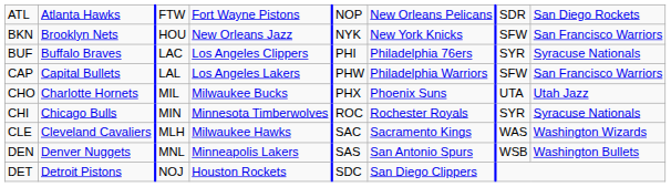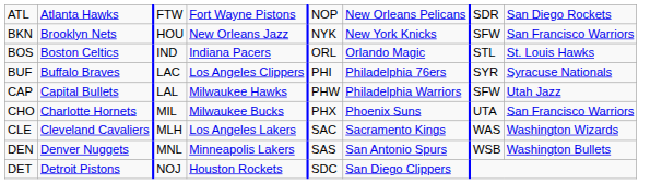 <table class="wikitable" align=center>
 <tr>
 <td>ATL</td>
 <td style="border-right: solid blue"><a href='#'>Atlanta Hawks</a></td>
 <td>FTW</td>
 <td style="border-right: solid blue"><a href='#'>Fort Wayne Pistons</a></td>
 <td>NOP</td>
 <td style="border-right: solid blue"><a href='#'>New Orleans Pelicans</a></td>
 <td>SDR</td>
 <td><a href='#'>San Diego Rockets</a></td>
 </tr>
 <tr>
 <td>BKN</td>
 <td style="border-right: solid blue"><a href='#'>Brooklyn Nets</a></td>
 <td>HOU</td>
 <td style="border-right: solid blue"><a href='#'>New Orleans Jazz</a></td>
 <td>NYK</td>
 <td style="border-right: solid blue"><a href='#'>New York Knicks</a></td>
 <td>SFW</td>
 <td><a href='#'>San Francisco Warriors</a></td>
 </tr>
 <tr>
+<td>BOS</td>
+<td style="border-right: solid blue"><a href='#'>Boston Celtics</a></td>
+<td>IND</td>
+<td style="border-right: solid blue"><a href='#'>Indiana Pacers</a></td>
+<td>ORL</td>
+<td style="border-right: solid blue"><a href='#'>Orlando Magic</a></td>
+<td>STL</td>
+<td><a href='#'>St. Louis Hawks</a></td>
+</tr>
+<tr>
 <td>BUF</td>
 <td style="border-right: solid blue"><a href='#'>Buffalo Braves</a></td>
 <td>LAC</td>
 <td style="border-right: solid blue"><a href='#'>Los Angeles Clippers</a></td>
 <td>PHI</td>
 <td style="border-right: solid blue"><a href='#'>Philadelphia 76ers</a></td>
 <td>SYR</td>
 <td><a href='#'>Syracuse Nationals</a></td>
 </tr>
 <tr>
 <td>CAP</td>
 <td style="border-right: solid blue"><a href='#'>Capital Bullets</a></td>
 <td>LAL</td>
-<td style="border-right: solid blue"><a href='#'>Los Angeles Lakers</a></td>
+<td style="border-right: solid blue"><a href='#'>Milwaukee Hawks</a></td>
 <td>PHW</td>
 <td style="border-right: solid blue"><a href='#'>Philadelphia Warriors</a></td>
 <td>SFW</td>
-<td><a href='#'>San Francisco Warriors</a></td>
+<td><a href='#'>Utah Jazz</a></td>
 </tr>
 <tr>
 <td>CHO</td>
 <td style="border-right: solid blue"><a href='#'>Charlotte Hornets</a></td>
 <td>MIL</td>
 <td style="border-right: solid blue"><a href='#'>Milwaukee Bucks</a></td>
 <td>PHX</td>
 <td style="border-right: solid blue"><a href='#'>Phoenix Suns</a></td>
 <td>UTA</td>
-<td><a href='#'>Utah Jazz</a></td>
-</tr>
-<tr>
-<td>CHI</td>
-<td style="border-right: solid blue"><a href='#'>Chicago Bulls</a></td>
-<td>MIN</td>
-<td style="border-right: solid blue"><a href='#'>Minnesota Timberwolves</a></td>
-<td>ROC</td>
-<td style="border-right: solid blue"><a href='#'>Rochester Royals</a></td>
-<td>SYR</td>
-<td><a href='#'>Syracuse Nationals</a></td>
+<td><a href='#'>San Francisco Warriors</a></td>
 </tr>
 <tr>
 <td>CLE</td>
 <td style="border-right: solid blue"><a href='#'>Cleveland Cavaliers</a></td>
 <td>MLH</td>
-<td style="border-right: solid blue"><a href='#'>Milwaukee Hawks</a></td>
+<td style="border-right: solid blue"><a href='#'>Los Angeles Lakers</a></td>
 <td>SAC</td>
 <td style="border-right: solid blue"><a href='#'>Sacramento Kings</a></td>
 <td>WAS</td>
 <td><a href='#'>Washington Wizards</a></td>
 </tr>
 <tr>
 <td>DEN</td>
 <td style="border-right: solid blue"><a href='#'>Denver Nuggets</a></td>
 <td>MNL</td>
 <td style="border-right: solid blue"><a href='#'>Minneapolis Lakers</a></td>
 <td>SAS</td>
 <td style="border-right: solid blue"><a href='#'>San Antonio Spurs</a></td>
 <td>WSB</td>
 <td><a href='#'>Washington Bullets</a></td>
 </tr>
 <tr>
 <td>DET</td>
 <td style="border-right: solid blue"><a href='#'>Detroit Pistons</a></td>
 <td>NOJ</td>
 <td style="border-right: solid blue"><a href='#'>Houston Rockets</a></td>
 <td>SDC</td>
 <td style="border-right: solid blue"><a href='#'>San Diego Clippers</a></td>
 </tr>
 </table>
